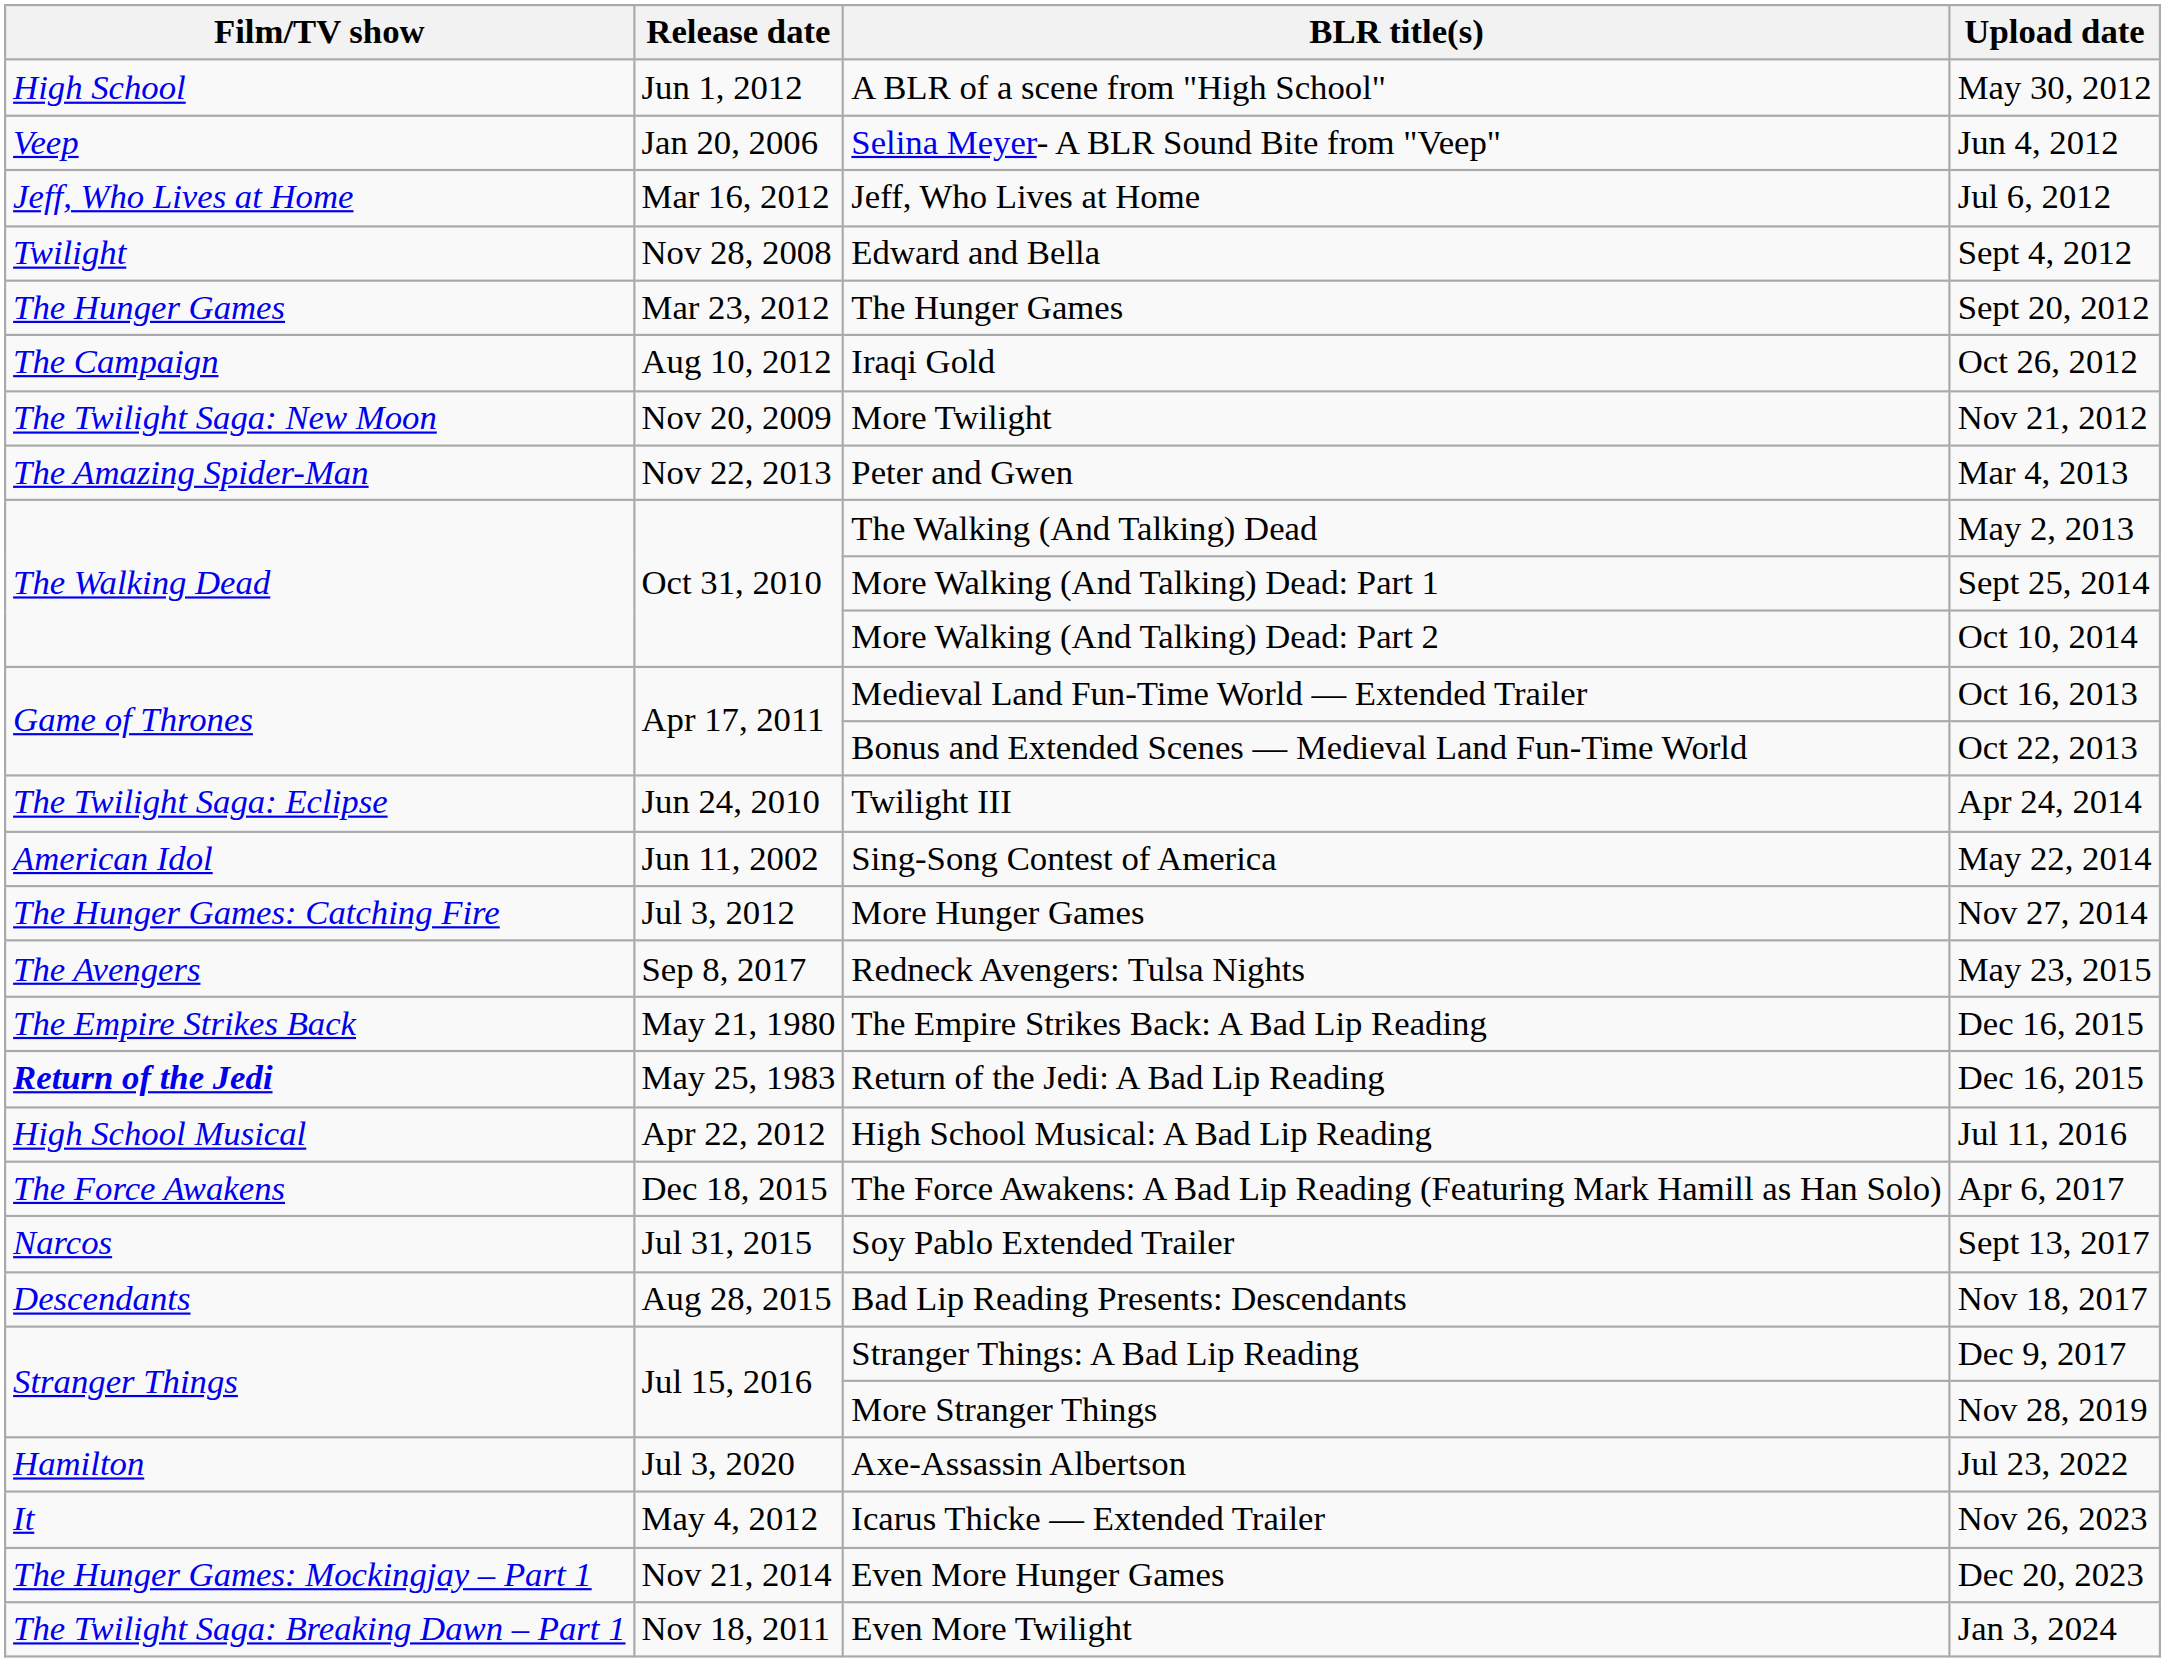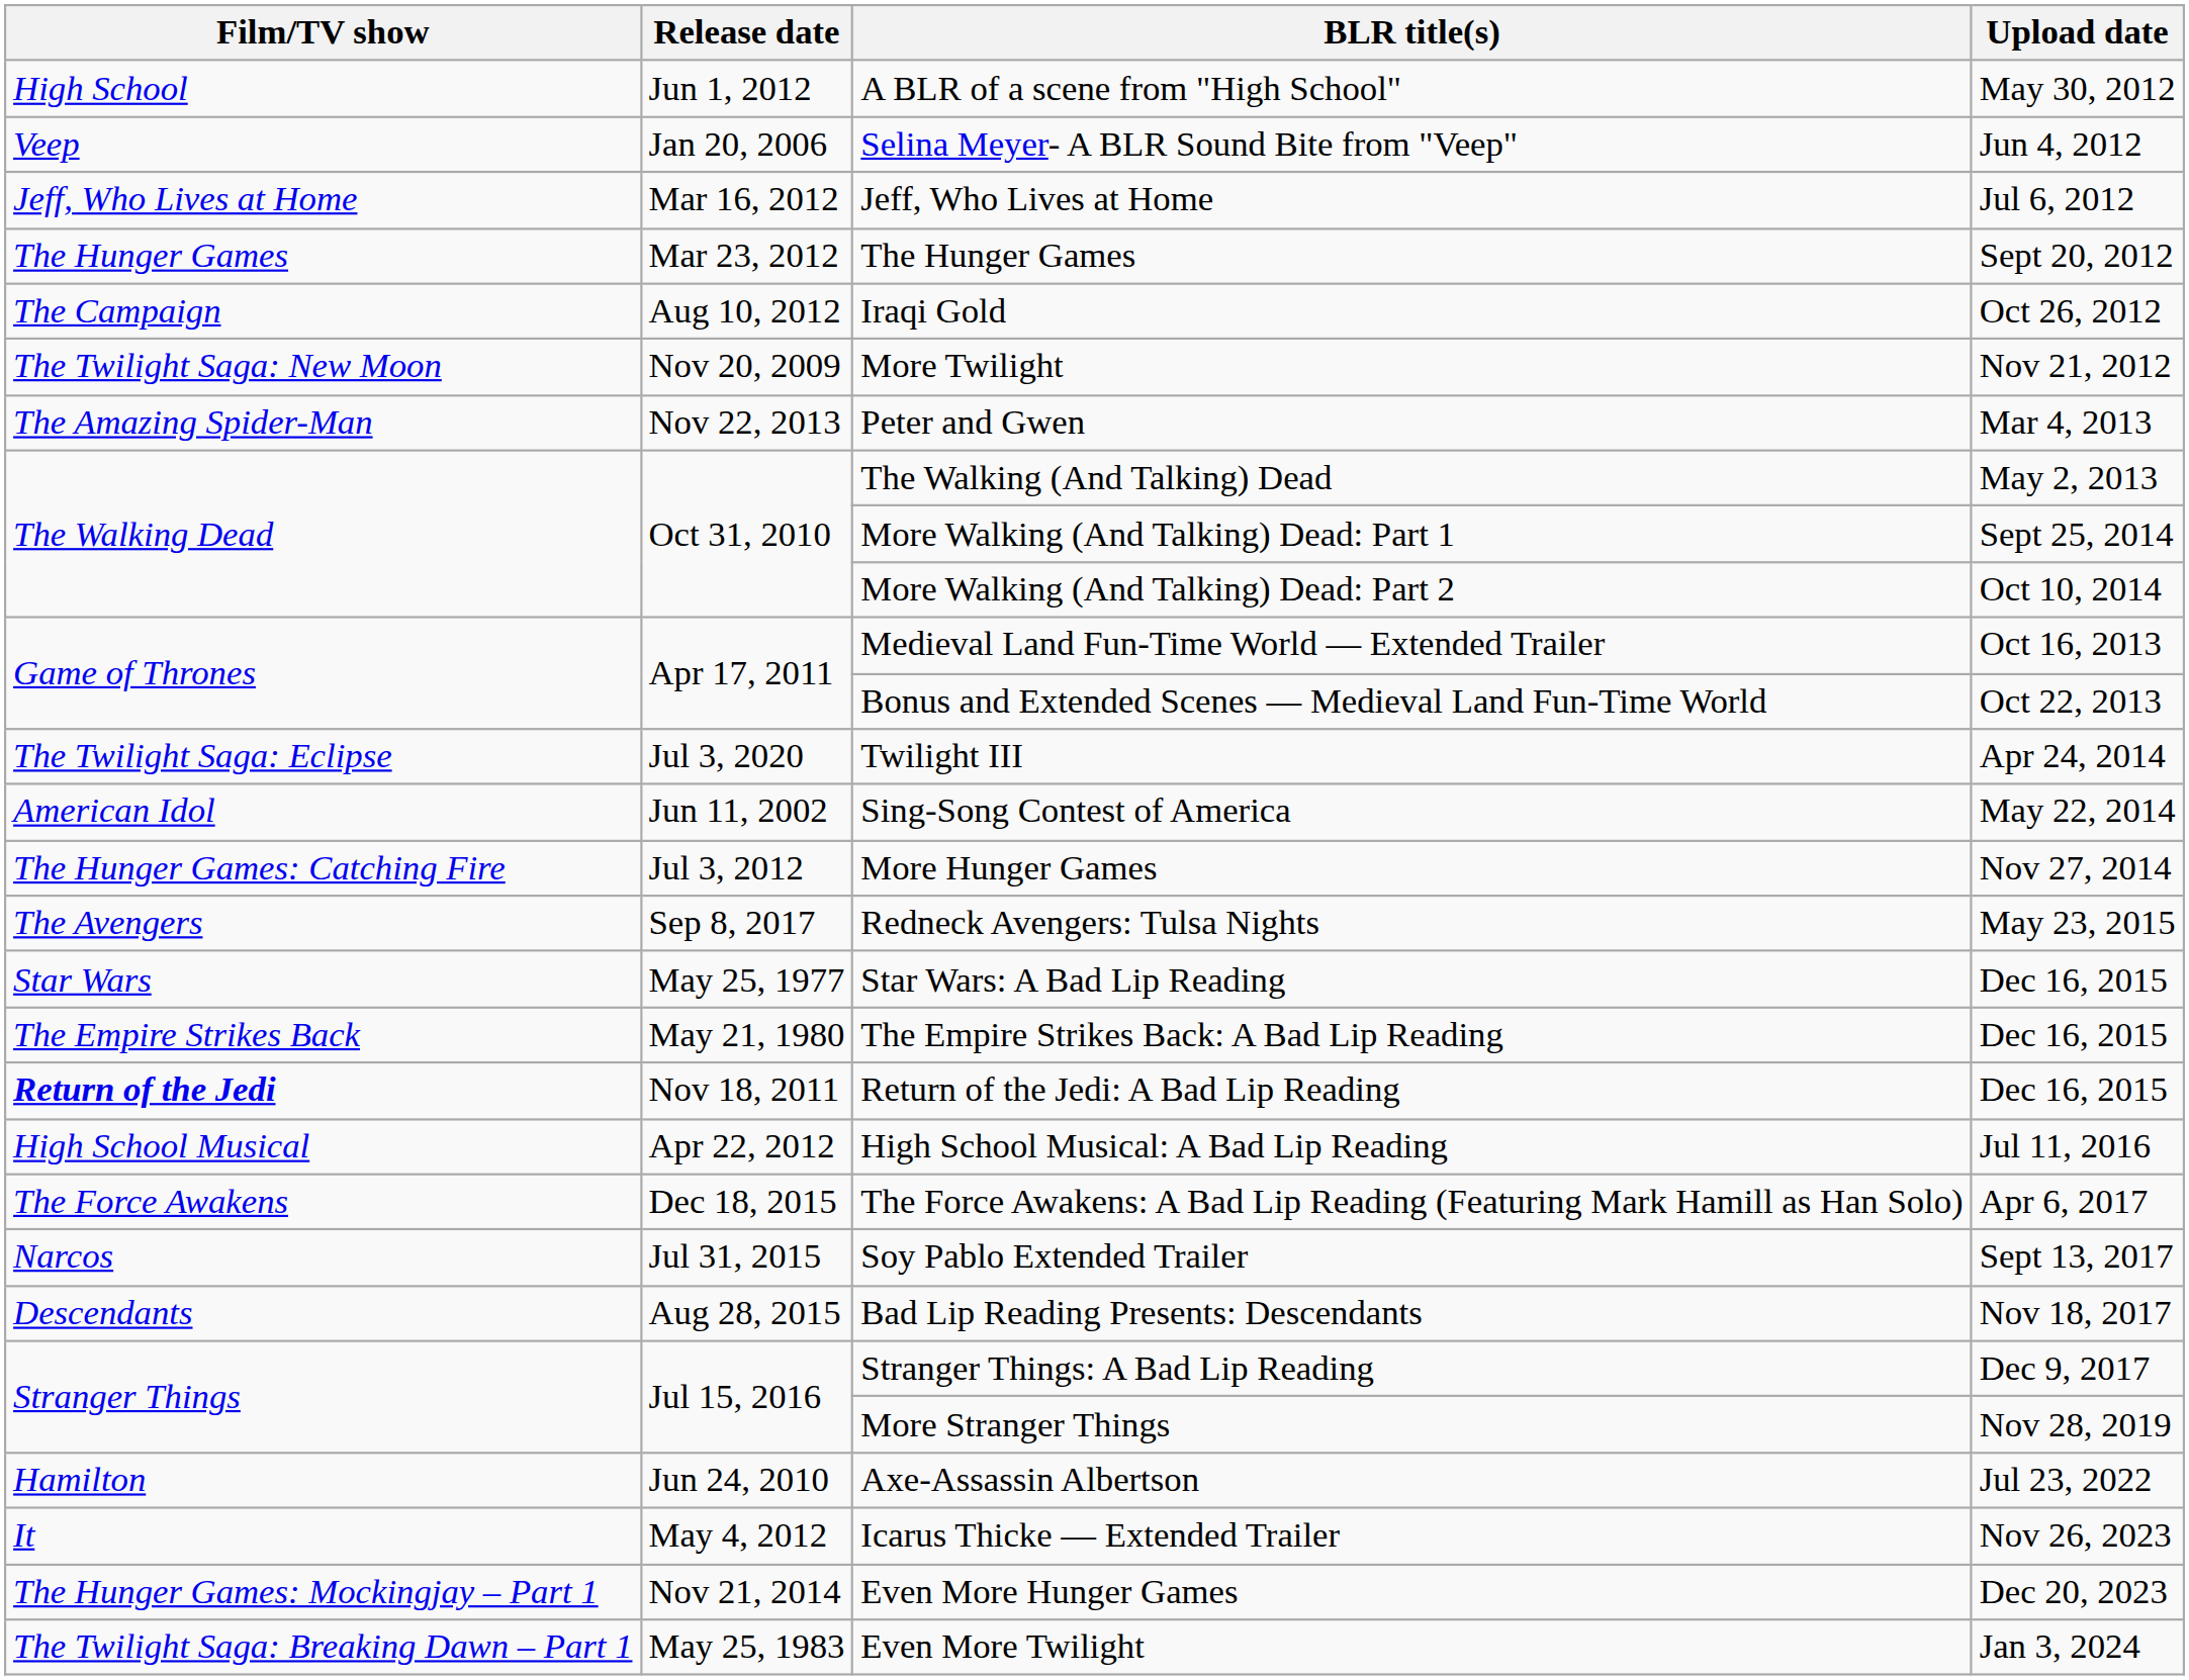 <table class="wikitable">
 <tr>
 <th>Film/TV show</th>
 <th>Release date</th>
 <th>BLR title(s)</th>
 <th>Upload date</th>
 </tr>
 <tr>
 <td><em><a href='#'>High School</a></em></td>
 <td>Jun 1, 2012</td>
 <td>A BLR of a scene from "High School"</td>
 <td>May 30, 2012</td>
 </tr>
 <tr>
 <td><em><a href='#'>Veep</a></em></td>
 <td>Jan 20, 2006</td>
 <td><a href='#'>Selina Meyer</a>- A BLR Sound Bite from "Veep"</td>
 <td>Jun 4, 2012</td>
 </tr>
 <tr>
 <td><em><a href='#'>Jeff, Who Lives at Home</a></em></td>
 <td>Mar 16, 2012</td>
 <td>Jeff, Who Lives at Home</td>
 <td>Jul 6, 2012</td>
-</tr>
-<tr>
-<td><em><a href='#'>Twilight</a></em></td>
-<td>Nov 28, 2008</td>
-<td>Edward and Bella</td>
-<td>Sept 4, 2012</td>
 </tr>
 <tr>
 <td><em><a href='#'>The Hunger Games</a></em></td>
 <td>Mar 23, 2012</td>
 <td>The Hunger Games</td>
 <td>Sept 20, 2012</td>
 </tr>
 <tr>
 <td><em><a href='#'>The Campaign</a></em></td>
 <td>Aug 10, 2012</td>
 <td>Iraqi Gold</td>
 <td>Oct 26, 2012</td>
 </tr>
 <tr>
 <td><em><a href='#'>The Twilight Saga: New Moon</a></em></td>
 <td>Nov 20, 2009</td>
 <td>More Twilight</td>
 <td>Nov 21, 2012</td>
 </tr>
 <tr>
 <td><em><a href='#'>The Amazing Spider-Man</a></em></td>
 <td>Nov 22, 2013</td>
 <td>Peter and Gwen</td>
 <td>Mar 4, 2013</td>
 </tr>
 <tr>
 <td rowspan=3><em><a href='#'>The Walking Dead</a></em></td>
 <td rowspan=3>Oct 31, 2010</td>
 <td>The Walking (And Talking) Dead</td>
 <td>May 2, 2013</td>
 </tr>
 <tr>
 <td>More Walking (And Talking) Dead: Part 1</td>
 <td>Sept 25, 2014</td>
 </tr>
 <tr>
 <td>More Walking (And Talking) Dead: Part 2</td>
 <td>Oct 10, 2014</td>
 </tr>
 <tr>
 <td rowspan=2><em><a href='#'>Game of Thrones</a></em></td>
 <td rowspan=2>Apr 17, 2011</td>
 <td>Medieval Land Fun-Time World — Extended Trailer</td>
 <td>Oct 16, 2013</td>
 </tr>
 <tr>
 <td>Bonus and Extended Scenes — Medieval Land Fun-Time World</td>
 <td>Oct 22, 2013</td>
 </tr>
 <tr>
 <td><em><a href='#'>The Twilight Saga: Eclipse</a></em></td>
-<td>Jun 24, 2010</td>
+<td>Jul 3, 2020</td>
 <td>Twilight III</td>
 <td>Apr 24, 2014</td>
 </tr>
 <tr>
 <td><em><a href='#'>American Idol</a></em></td>
 <td>Jun 11, 2002</td>
 <td>Sing-Song Contest of America</td>
 <td>May 22, 2014</td>
 </tr>
 <tr>
 <td><em><a href='#'>The Hunger Games: Catching Fire</a></em></td>
 <td>Jul 3, 2012</td>
 <td>More Hunger Games</td>
 <td>Nov 27, 2014</td>
 </tr>
 <tr>
 <td><em><a href='#'>The Avengers</a></em></td>
 <td>Sep 8, 2017</td>
 <td>Redneck Avengers: Tulsa Nights</td>
 <td>May 23, 2015</td>
 </tr>
 <tr>
+<td><em><a href='#'>Star Wars</a></em></td>
+<td>May 25, 1977</td>
+<td>Star Wars: A Bad Lip Reading</td>
+<td>Dec 16, 2015</td>
+</tr>
+<tr>
 <td><em><a href='#'>The Empire Strikes Back</a></em></td>
 <td>May 21, 1980</td>
 <td>The Empire Strikes Back: A Bad Lip Reading</td>
 <td>Dec 16, 2015</td>
 </tr>
 <tr>
 <td><strong><em><a href='#'>Return of the Jedi</a></em></strong></td>
-<td>May 25, 1983</td>
+<td>Nov 18, 2011</td>
 <td>Return of the Jedi: A Bad Lip Reading</td>
 <td>Dec 16, 2015</td>
 </tr>
 <tr>
 <td><em><a href='#'>High School Musical</a></em></td>
 <td>Apr 22, 2012</td>
 <td>High School Musical: A Bad Lip Reading</td>
 <td>Jul 11, 2016</td>
 </tr>
 <tr>
 <td><em><a href='#'>The Force Awakens</a></em></td>
 <td>Dec 18, 2015</td>
 <td>The Force Awakens: A Bad Lip Reading (Featuring Mark Hamill as Han Solo)</td>
 <td>Apr 6, 2017</td>
 </tr>
 <tr>
 <td><em><a href='#'>Narcos</a></em></td>
 <td>Jul 31, 2015</td>
 <td>Soy Pablo Extended Trailer</td>
 <td>Sept 13, 2017</td>
 </tr>
 <tr>
 <td><em><a href='#'>Descendants</a></em></td>
 <td>Aug 28, 2015</td>
 <td>Bad Lip Reading Presents: Descendants</td>
 <td>Nov 18, 2017</td>
 </tr>
 <tr>
 <td rowspan=2><em><a href='#'>Stranger Things</a></em></td>
 <td rowspan=2>Jul 15, 2016</td>
 <td>Stranger Things: A Bad Lip Reading</td>
 <td>Dec 9, 2017</td>
 </tr>
 <tr>
 <td>More Stranger Things</td>
 <td>Nov 28, 2019</td>
 </tr>
 <tr>
 <td><em><a href='#'>Hamilton</a></em></td>
-<td>Jul 3, 2020</td>
+<td>Jun 24, 2010</td>
 <td>Axe-Assassin Albertson</td>
 <td>Jul 23, 2022</td>
 </tr>
 <tr>
 <td><em><a href='#'>It</a></em></td>
 <td>May 4, 2012</td>
 <td>Icarus Thicke — Extended Trailer</td>
 <td>Nov 26, 2023</td>
 </tr>
 <tr>
 <td><em><a href='#'>The Hunger Games: Mockingjay – Part 1</a></em></td>
 <td>Nov 21, 2014</td>
 <td>Even More Hunger Games</td>
 <td>Dec 20, 2023</td>
 </tr>
 <tr>
 <td><em><a href='#'>The Twilight Saga: Breaking Dawn – Part 1</a></em></td>
-<td>Nov 18, 2011</td>
+<td>May 25, 1983</td>
 <td>Even More Twilight</td>
 <td>Jan 3, 2024</td>
 </tr>
 </table>
